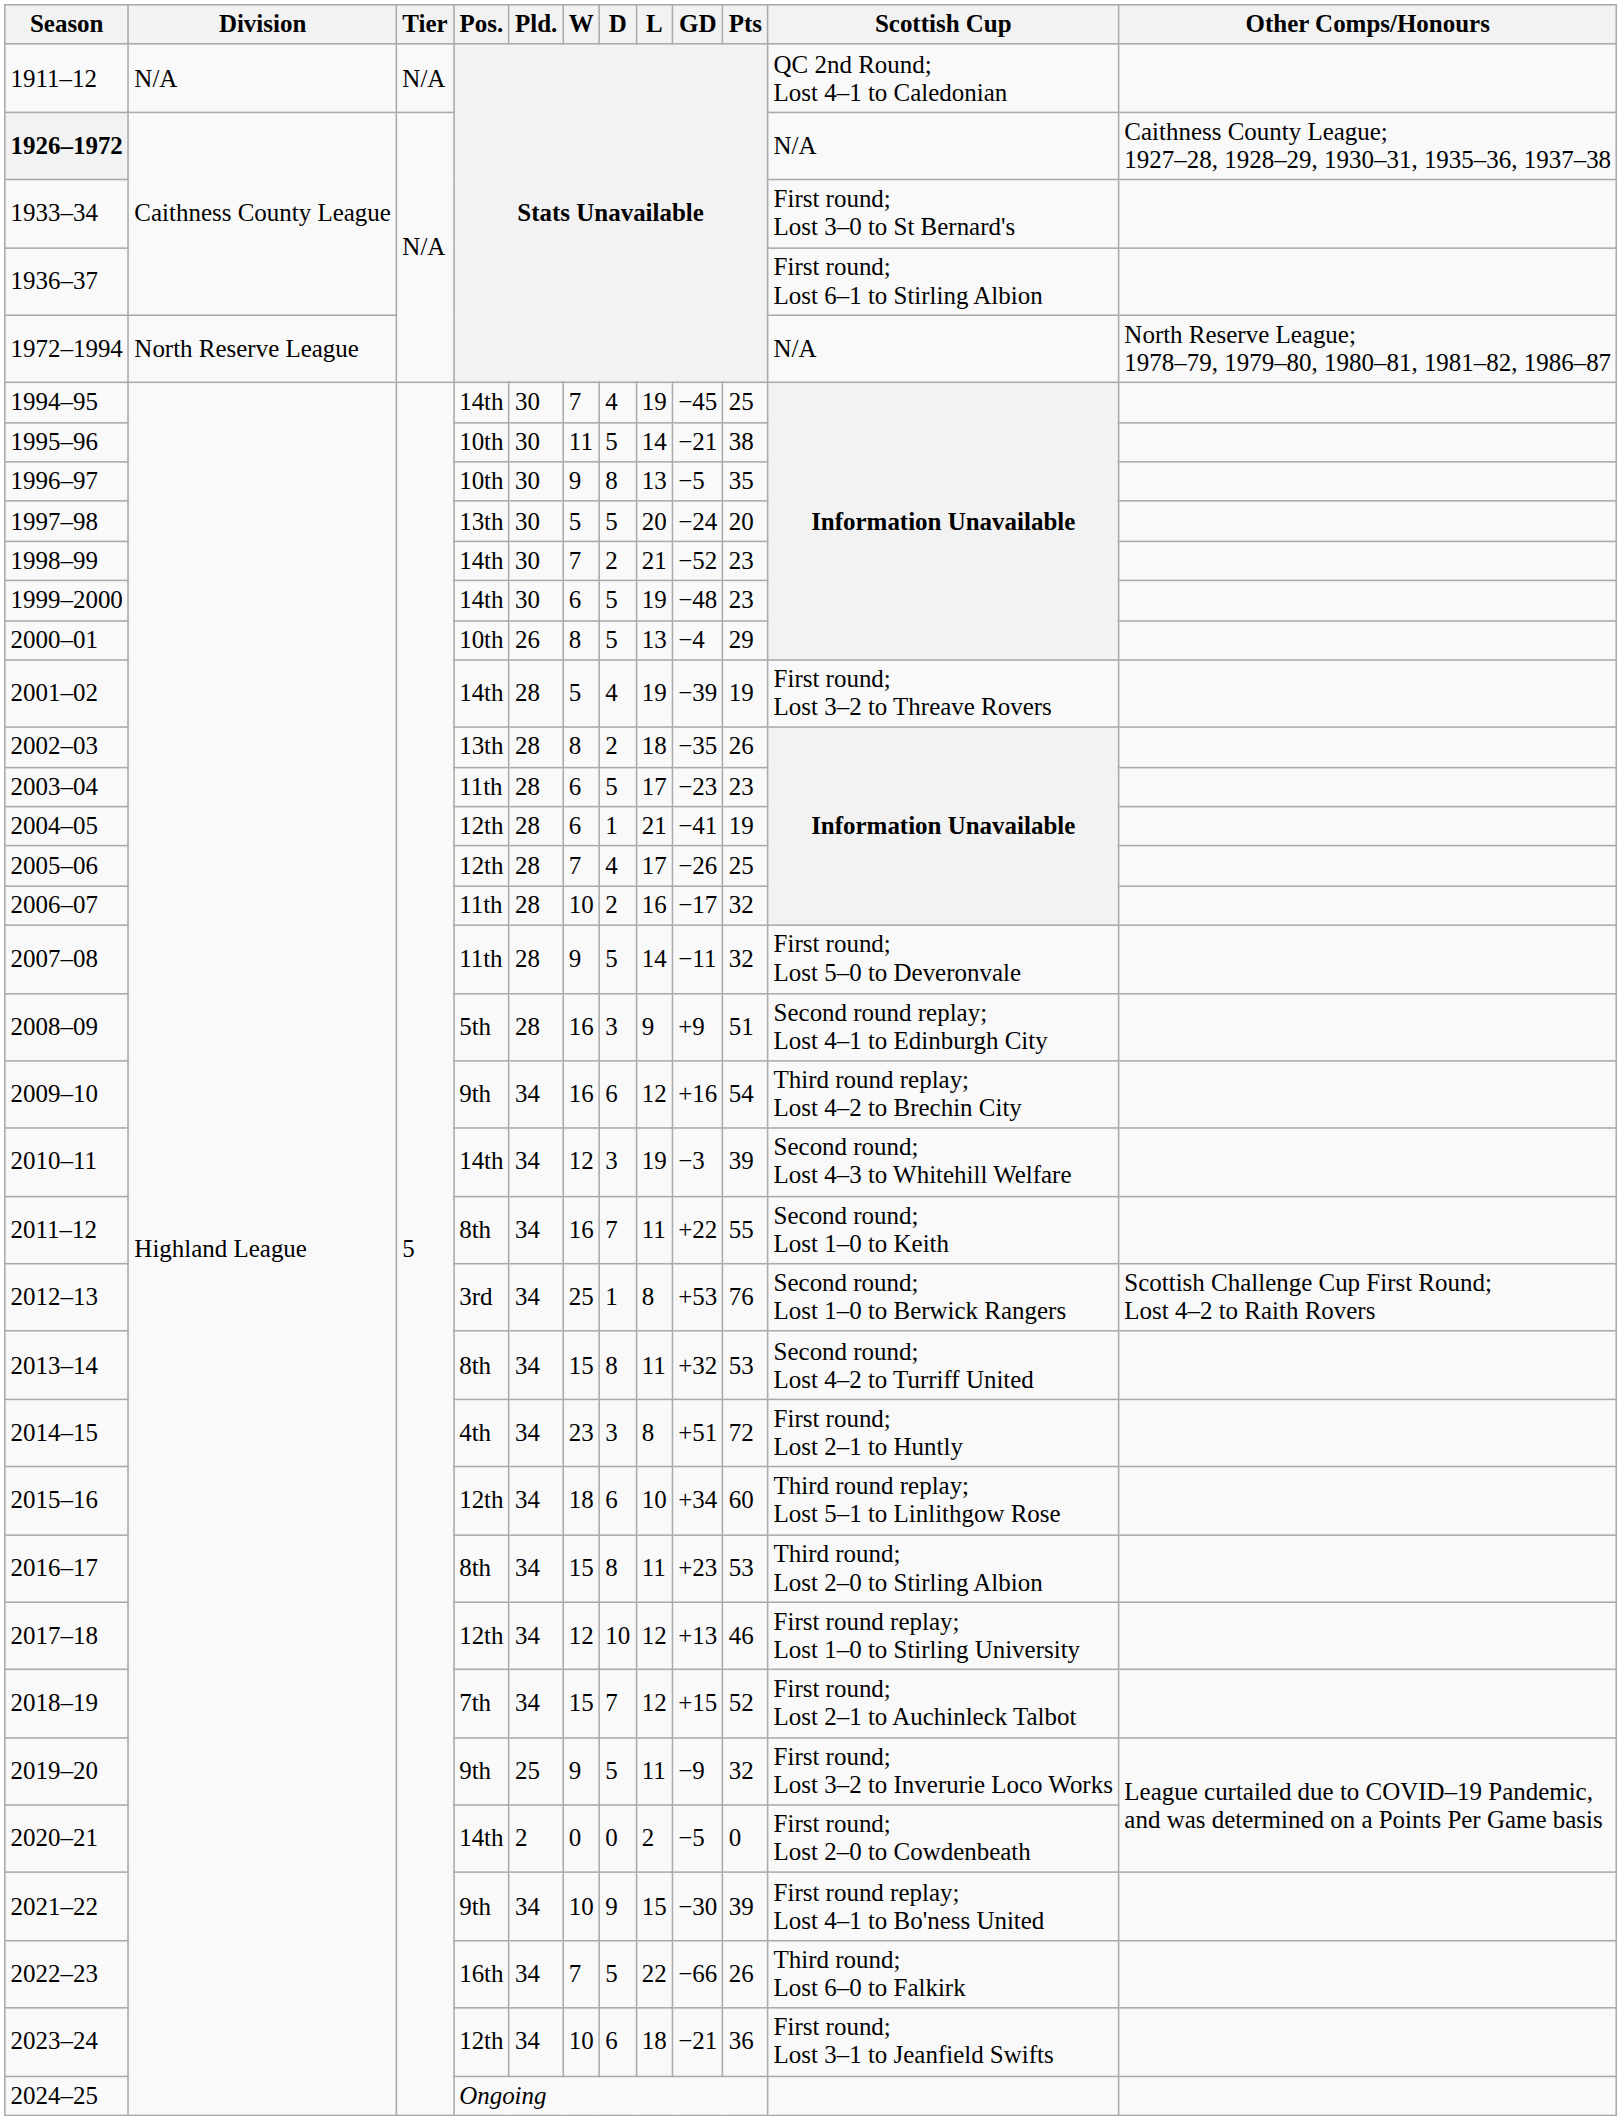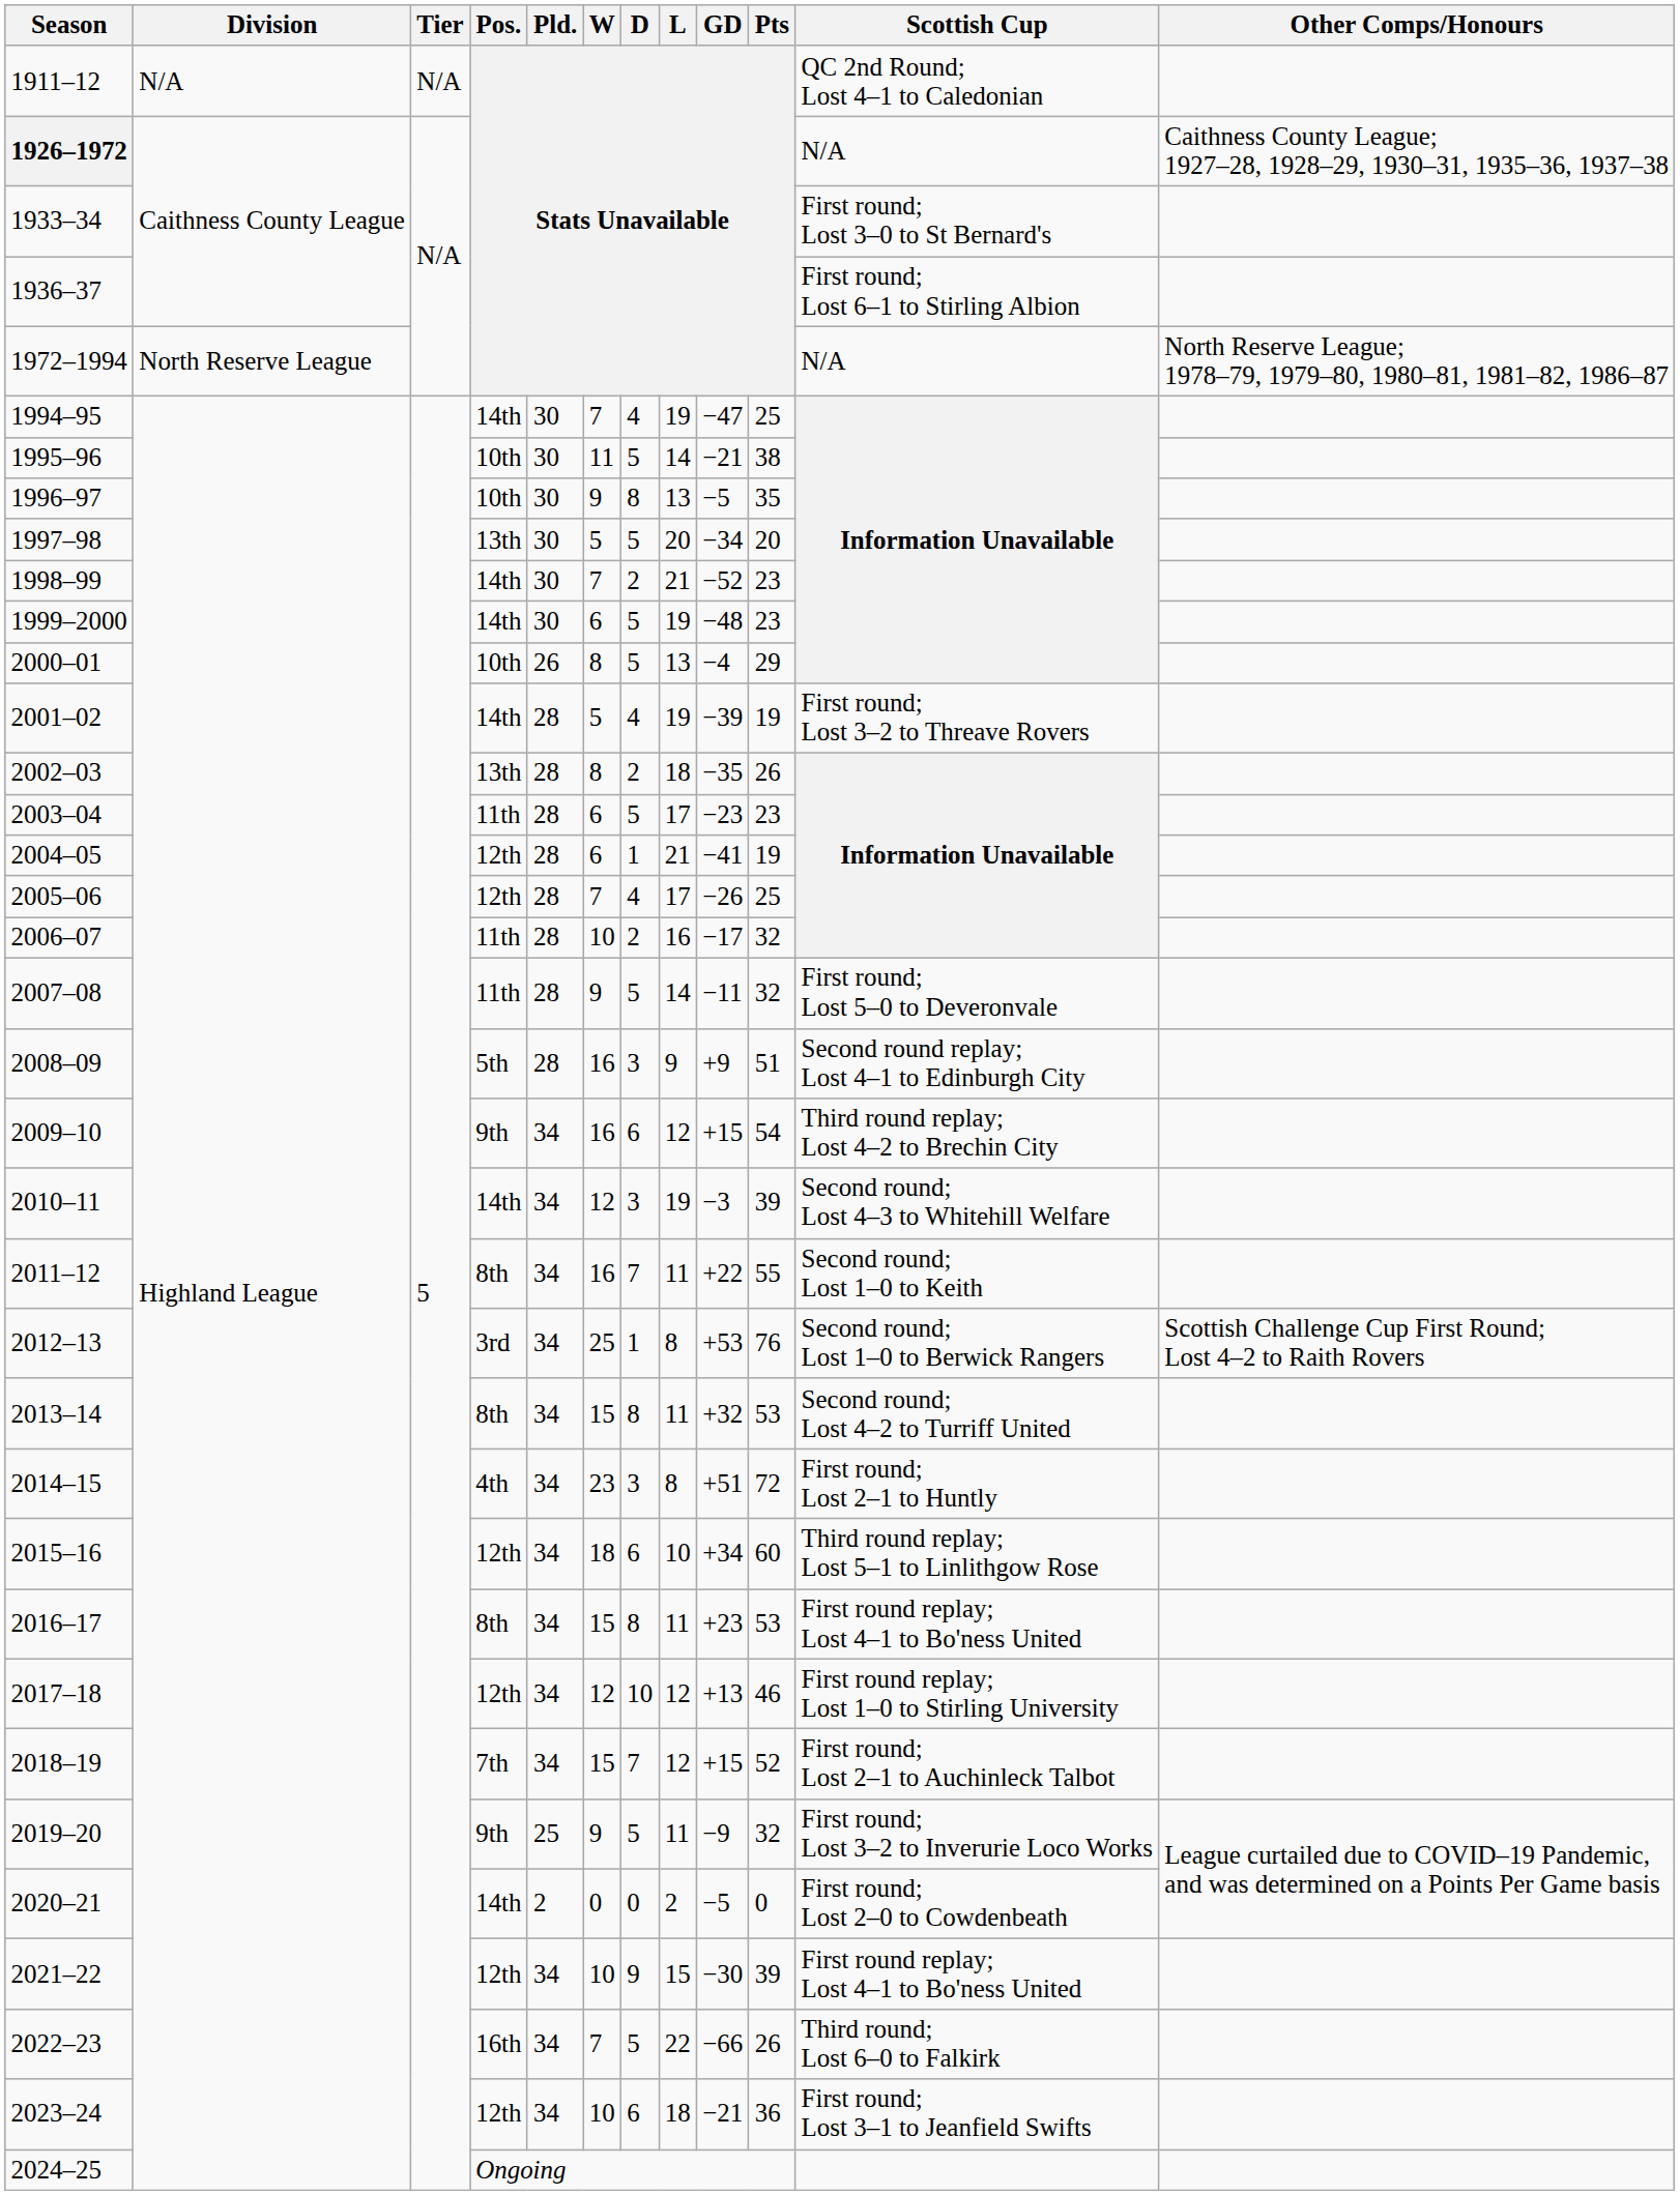 <table class="wikitable">
 <tr>
 <th>Season</th>
 <th>Division</th>
 <th>Tier</th>
 <th>Pos.</th>
 <th>Pld.</th>
 <th>W</th>
 <th>D</th>
 <th>L</th>
 <th>GD</th>
 <th>Pts</th>
 <th>Scottish Cup</th>
 <th>Other Comps/Honours</th>
 </tr>
 <tr>
 <td>1911–12</td>
 <td>N/A</td>
 <td>N/A</td>
 <th colspan="7" rowspan="5">Stats Unavailable</th>
 <td>QC 2nd Round;<br>Lost 4–1 to Caledonian</td>
 <td></td>
 </tr>
 <tr>
 <th>1926–1972</th>
 <td rowspan="3">Caithness County League</td>
 <td rowspan="4">N/A</td>
 <td>N/A</td>
 <td>Caithness County League;<br>1927–28, 1928–29, 1930–31, 1935–36, 1937–38</td>
 </tr>
 <tr>
 <td>1933–34</td>
 <td>First round;<br>Lost 3–0 to St Bernard's</td>
 <td></td>
 </tr>
 <tr>
 <td>1936–37</td>
 <td>First round;<br>Lost 6–1 to Stirling Albion</td>
 <td></td>
 </tr>
 <tr>
 <td>1972–1994</td>
 <td>North Reserve League</td>
 <td>N/A</td>
 <td>North Reserve League;<br>1978–79, 1979–80, 1980–81, 1981–82, 1986–87</td>
 </tr>
 <tr>
 <td>1994–95</td>
 <td rowspan="31">Highland League</td>
 <td rowspan="31">5</td>
 <td>14th</td>
 <td>30</td>
 <td>7</td>
 <td>4</td>
 <td>19</td>
-<td>−45</td>
+<td>−47</td>
 <td>25</td>
 <th rowspan="7">Information Unavailable</th>
 <td></td>
 </tr>
 <tr>
 <td>1995–96</td>
 <td>10th</td>
 <td>30</td>
 <td>11</td>
 <td>5</td>
 <td>14</td>
 <td>−21</td>
 <td>38</td>
 <td></td>
 </tr>
 <tr>
 <td>1996–97</td>
 <td>10th</td>
 <td>30</td>
 <td>9</td>
 <td>8</td>
 <td>13</td>
 <td>−5</td>
 <td>35</td>
 <td></td>
 </tr>
 <tr>
 <td>1997–98</td>
 <td>13th</td>
 <td>30</td>
 <td>5</td>
 <td>5</td>
 <td>20</td>
-<td>−24</td>
+<td>−34</td>
 <td>20</td>
 <td></td>
 </tr>
 <tr>
 <td>1998–99</td>
 <td>14th</td>
 <td>30</td>
 <td>7</td>
 <td>2</td>
 <td>21</td>
 <td>−52</td>
 <td>23</td>
 <td></td>
 </tr>
 <tr>
 <td>1999–2000</td>
 <td>14th</td>
 <td>30</td>
 <td>6</td>
 <td>5</td>
 <td>19</td>
 <td>−48</td>
 <td>23</td>
 <td></td>
 </tr>
 <tr>
 <td>2000–01</td>
 <td>10th</td>
 <td>26</td>
 <td>8</td>
 <td>5</td>
 <td>13</td>
 <td>−4</td>
 <td>29</td>
 <td></td>
 </tr>
 <tr>
 <td>2001–02</td>
 <td>14th</td>
 <td>28</td>
 <td>5</td>
 <td>4</td>
 <td>19</td>
 <td>−39</td>
 <td>19</td>
 <td>First round;<br>Lost 3–2 to Threave Rovers</td>
 <td></td>
 </tr>
 <tr>
 <td>2002–03</td>
 <td>13th</td>
 <td>28</td>
 <td>8</td>
 <td>2</td>
 <td>18</td>
 <td>−35</td>
 <td>26</td>
 <th rowspan="5">Information Unavailable</th>
 <td></td>
 </tr>
 <tr>
 <td>2003–04</td>
 <td>11th</td>
 <td>28</td>
 <td>6</td>
 <td>5</td>
 <td>17</td>
 <td>−23</td>
 <td>23</td>
 <td></td>
 </tr>
 <tr>
 <td>2004–05</td>
 <td>12th</td>
 <td>28</td>
 <td>6</td>
 <td>1</td>
 <td>21</td>
 <td>−41</td>
 <td>19</td>
 <td></td>
 </tr>
 <tr>
 <td>2005–06</td>
 <td>12th</td>
 <td>28</td>
 <td>7</td>
 <td>4</td>
 <td>17</td>
 <td>−26</td>
 <td>25</td>
 <td></td>
 </tr>
 <tr>
 <td>2006–07</td>
 <td>11th</td>
 <td>28</td>
 <td>10</td>
 <td>2</td>
 <td>16</td>
 <td>−17</td>
 <td>32</td>
 <td></td>
 </tr>
 <tr>
 <td>2007–08</td>
 <td>11th</td>
 <td>28</td>
 <td>9</td>
 <td>5</td>
 <td>14</td>
 <td>−11</td>
 <td>32</td>
 <td>First round;<br>Lost 5–0 to Deveronvale</td>
 <td></td>
 </tr>
 <tr>
 <td>2008–09</td>
 <td>5th</td>
 <td>28</td>
 <td>16</td>
 <td>3</td>
 <td>9</td>
 <td>+9</td>
 <td>51</td>
 <td>Second round replay;<br>Lost 4–1 to Edinburgh City</td>
 <td></td>
 </tr>
 <tr>
 <td>2009–10</td>
 <td>9th</td>
 <td>34</td>
 <td>16</td>
 <td>6</td>
 <td>12</td>
-<td>+16</td>
+<td>+15</td>
 <td>54</td>
 <td>Third round replay;<br>Lost 4–2 to Brechin City</td>
 <td></td>
 </tr>
 <tr>
 <td>2010–11</td>
 <td>14th</td>
 <td>34</td>
 <td>12</td>
 <td>3</td>
 <td>19</td>
 <td>−3</td>
 <td>39</td>
 <td>Second round;<br>Lost 4–3 to Whitehill Welfare</td>
 <td></td>
 </tr>
 <tr>
 <td>2011–12</td>
 <td>8th</td>
 <td>34</td>
 <td>16</td>
 <td>7</td>
 <td>11</td>
 <td>+22</td>
 <td>55</td>
 <td>Second round;<br>Lost 1–0 to Keith</td>
 <td></td>
 </tr>
 <tr>
 <td>2012–13</td>
 <td>3rd</td>
 <td>34</td>
 <td>25</td>
 <td>1</td>
 <td>8</td>
 <td>+53</td>
 <td>76</td>
 <td>Second round;<br>Lost 1–0 to Berwick Rangers</td>
 <td>Scottish Challenge Cup First Round;<br>Lost 4–2 to Raith Rovers</td>
 </tr>
 <tr>
 <td>2013–14</td>
 <td>8th</td>
 <td>34</td>
 <td>15</td>
 <td>8</td>
 <td>11</td>
 <td>+32</td>
 <td>53</td>
 <td>Second round;<br>Lost 4–2 to Turriff United</td>
 <td></td>
 </tr>
 <tr>
 <td>2014–15</td>
 <td>4th</td>
 <td>34</td>
 <td>23</td>
 <td>3</td>
 <td>8</td>
 <td>+51</td>
 <td>72</td>
 <td>First round;<br>Lost 2–1 to Huntly</td>
 <td></td>
 </tr>
 <tr>
 <td>2015–16</td>
 <td>12th</td>
 <td>34</td>
 <td>18</td>
 <td>6</td>
 <td>10</td>
 <td>+34</td>
 <td>60</td>
 <td>Third round replay;<br>Lost 5–1 to Linlithgow Rose</td>
 <td></td>
 </tr>
 <tr>
 <td>2016–17</td>
 <td>8th</td>
 <td>34</td>
 <td>15</td>
 <td>8</td>
 <td>11</td>
 <td>+23</td>
 <td>53</td>
-<td>Third round;<br>Lost 2–0 to Stirling Albion</td>
+<td>First round replay;<br>Lost 4–1 to Bo'ness United</td>
 <td></td>
 </tr>
 <tr>
 <td>2017–18</td>
 <td>12th</td>
 <td>34</td>
 <td>12</td>
 <td>10</td>
 <td>12</td>
 <td>+13</td>
 <td>46</td>
 <td>First round replay;<br>Lost 1–0 to Stirling University</td>
 <td></td>
 </tr>
 <tr>
 <td>2018–19</td>
 <td>7th</td>
 <td>34</td>
 <td>15</td>
 <td>7</td>
 <td>12</td>
 <td>+15</td>
 <td>52</td>
 <td>First round;<br>Lost 2–1 to Auchinleck Talbot</td>
 <td></td>
 </tr>
 <tr>
 <td>2019–20</td>
 <td>9th</td>
 <td>25</td>
 <td>9</td>
 <td>5</td>
 <td>11</td>
 <td>−9</td>
 <td>32</td>
 <td>First round;<br>Lost 3–2 to Inverurie Loco Works</td>
 <td rowspan="2">League curtailed due to COVID–19 Pandemic,<br>and was determined on a Points Per Game basis</td>
 </tr>
 <tr>
 <td>2020–21</td>
 <td>14th</td>
 <td>2</td>
 <td>0</td>
 <td>0</td>
 <td>2</td>
 <td>−5</td>
 <td>0</td>
 <td>First round;<br>Lost 2–0 to Cowdenbeath</td>
 </tr>
 <tr>
 <td>2021–22</td>
-<td>9th</td>
+<td>12th</td>
 <td>34</td>
 <td>10</td>
 <td>9</td>
 <td>15</td>
 <td>−30</td>
 <td>39</td>
 <td>First round replay;<br>Lost 4–1 to Bo'ness United</td>
 <td></td>
 </tr>
 <tr>
 <td>2022–23</td>
 <td>16th</td>
 <td>34</td>
 <td>7</td>
 <td>5</td>
 <td>22</td>
 <td>−66</td>
 <td>26</td>
 <td>Third round;<br>Lost 6–0 to Falkirk</td>
 <td></td>
 </tr>
 <tr>
 <td>2023–24</td>
 <td>12th</td>
 <td>34</td>
 <td>10</td>
 <td>6</td>
 <td>18</td>
 <td>−21</td>
 <td>36</td>
 <td>First round;<br>Lost 3–1 to Jeanfield Swifts</td>
 <td></td>
 </tr>
 <tr>
 <td>2024–25</td>
 <td colspan="7"><em>Ongoing</em></td>
 <td></td>
 <td></td>
 </tr>
 </table>
